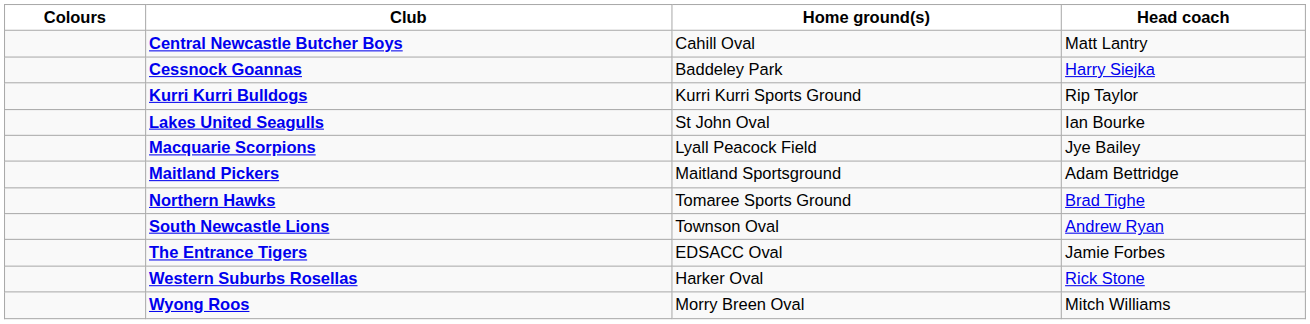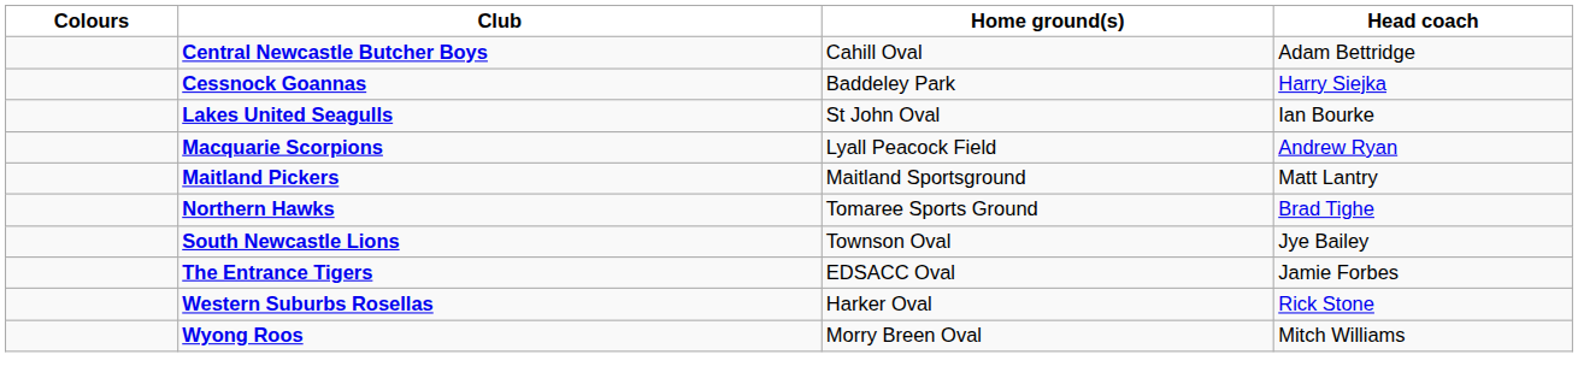 <table class="wikitable" style="width:100%; text-align:left">
 <tr>
 <th style="background:white">Colours</th>
 <th style="background:white">Club</th>
 <th style="background:white">Home ground(s)</th>
 <th style="background:white">Head coach</th>
 </tr>
 <tr>
 <td></td>
 <td><strong><a href='#'>Central Newcastle Butcher Boys</a></strong></td>
 <td>Cahill Oval</td>
-<td>Matt Lantry</td>
+<td>Adam Bettridge</td>
 </tr>
 <tr>
 <td></td>
 <td><strong><a href='#'>Cessnock Goannas</a></strong></td>
 <td>Baddeley Park</td>
 <td><a href='#'>Harry Siejka</a></td>
-</tr>
-<tr>
-<td></td>
-<td><strong><a href='#'>Kurri Kurri Bulldogs</a></strong></td>
-<td>Kurri Kurri Sports Ground</td>
-<td>Rip Taylor</td>
 </tr>
 <tr>
 <td></td>
 <td><strong><a href='#'>Lakes United Seagulls</a></strong></td>
 <td>St John Oval</td>
 <td>Ian Bourke</td>
 </tr>
 <tr>
 <td></td>
 <td><strong><a href='#'>Macquarie Scorpions</a></strong></td>
 <td>Lyall Peacock Field</td>
-<td>Jye Bailey</td>
+<td><a href='#'>Andrew Ryan</a></td>
 </tr>
 <tr>
 <td></td>
 <td><strong><a href='#'>Maitland Pickers</a></strong></td>
 <td>Maitland Sportsground</td>
-<td>Adam Bettridge</td>
+<td>Matt Lantry</td>
 </tr>
 <tr>
 <td></td>
 <td><strong><a href='#'>Northern Hawks</a></strong></td>
 <td>Tomaree Sports Ground</td>
 <td><a href='#'>Brad Tighe</a></td>
 </tr>
 <tr>
 <td></td>
 <td><strong><a href='#'>South Newcastle Lions</a></strong></td>
 <td>Townson Oval</td>
-<td><a href='#'>Andrew Ryan</a></td>
+<td>Jye Bailey</td>
 </tr>
 <tr>
 <td></td>
 <td><strong><a href='#'>The Entrance Tigers</a></strong></td>
 <td>EDSACC Oval</td>
 <td>Jamie Forbes</td>
 </tr>
 <tr>
 <td></td>
 <td><strong><a href='#'>Western Suburbs Rosellas</a></strong></td>
 <td>Harker Oval</td>
 <td><a href='#'>Rick Stone</a></td>
 </tr>
 <tr>
 <td></td>
 <td><strong><a href='#'>Wyong Roos</a></strong></td>
 <td>Morry Breen Oval</td>
 <td>Mitch Williams</td>
 </tr>
 </table>
